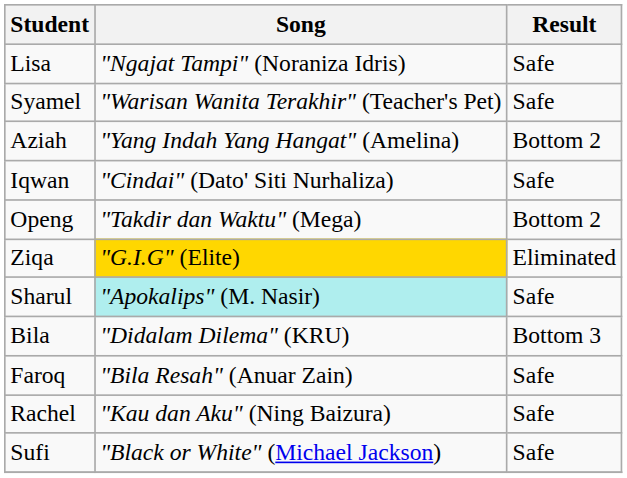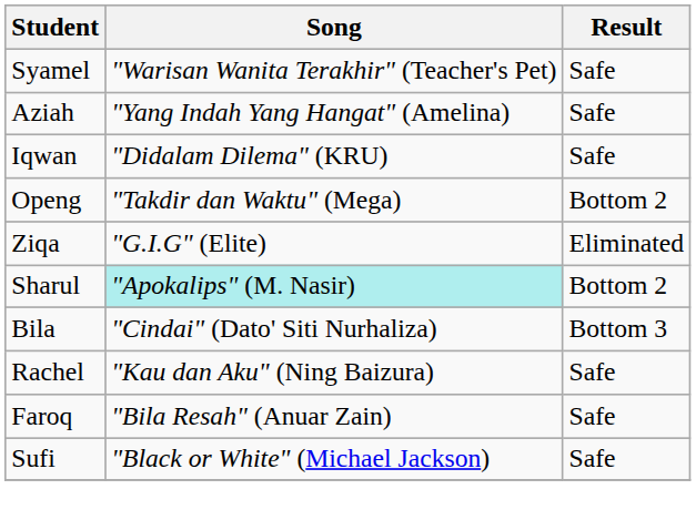 <table class="wikitable" style="font-size:90%;">
 <tr>
 <th>Student</th>
 <th>Song</th>
 <th>Result</th>
-</tr>
-<tr>
-<td>Lisa</td>
-<td><em>"Ngajat Tampi"</em> (Noraniza Idris)</td>
-<td>Safe</td>
 </tr>
 <tr>
 <td>Syamel</td>
 <td><em>"Warisan Wanita Terakhir"</em> (Teacher's Pet)</td>
 <td>Safe</td>
 </tr>
 <tr>
 <td>Aziah</td>
 <td><em>"Yang Indah Yang Hangat"</em> (Amelina)</td>
-<td>Bottom 2</td>
+<td>Safe</td>
 </tr>
 <tr>
 <td>Iqwan</td>
-<td><em>"Cindai"</em> (Dato' Siti Nurhaliza)</td>
+<td><em>"Didalam Dilema"</em> (KRU)</td>
 <td>Safe</td>
 </tr>
 <tr>
 <td>Openg</td>
 <td><em>"Takdir dan Waktu"</em> (Mega)</td>
 <td>Bottom 2</td>
 </tr>
 <tr>
 <td>Ziqa</td>
-<td style="background: gold;"><em>"G.I.G"</em> (Elite)</td>
+<td><em>"G.I.G"</em> (Elite)</td>
 <td>Eliminated</td>
 </tr>
 <tr>
 <td>Sharul</td>
 <td style="background: paleturquoise;"><em>"Apokalips"</em> (M. Nasir)</td>
-<td>Safe</td>
+<td>Bottom 2</td>
 </tr>
 <tr>
 <td>Bila</td>
-<td><em>"Didalam Dilema"</em> (KRU)</td>
+<td><em>"Cindai"</em> (Dato' Siti Nurhaliza)</td>
 <td>Bottom 3</td>
+</tr>
+<tr>
+<td>Rachel</td>
+<td><em>"Kau dan Aku"</em> (Ning Baizura)</td>
+<td>Safe</td>
 </tr>
 <tr>
 <td>Faroq</td>
 <td><em>"Bila Resah"</em> (Anuar Zain)</td>
-<td>Safe</td>
-</tr>
-<tr>
-<td>Rachel</td>
-<td><em>"Kau dan Aku"</em> (Ning Baizura)</td>
 <td>Safe</td>
 </tr>
 <tr>
 <td>Sufi</td>
 <td><em>"Black or White"</em> (<a href='#'>Michael Jackson</a>)</td>
 <td>Safe</td>
 </tr>
 <tr>
 </tr>
 </table>
